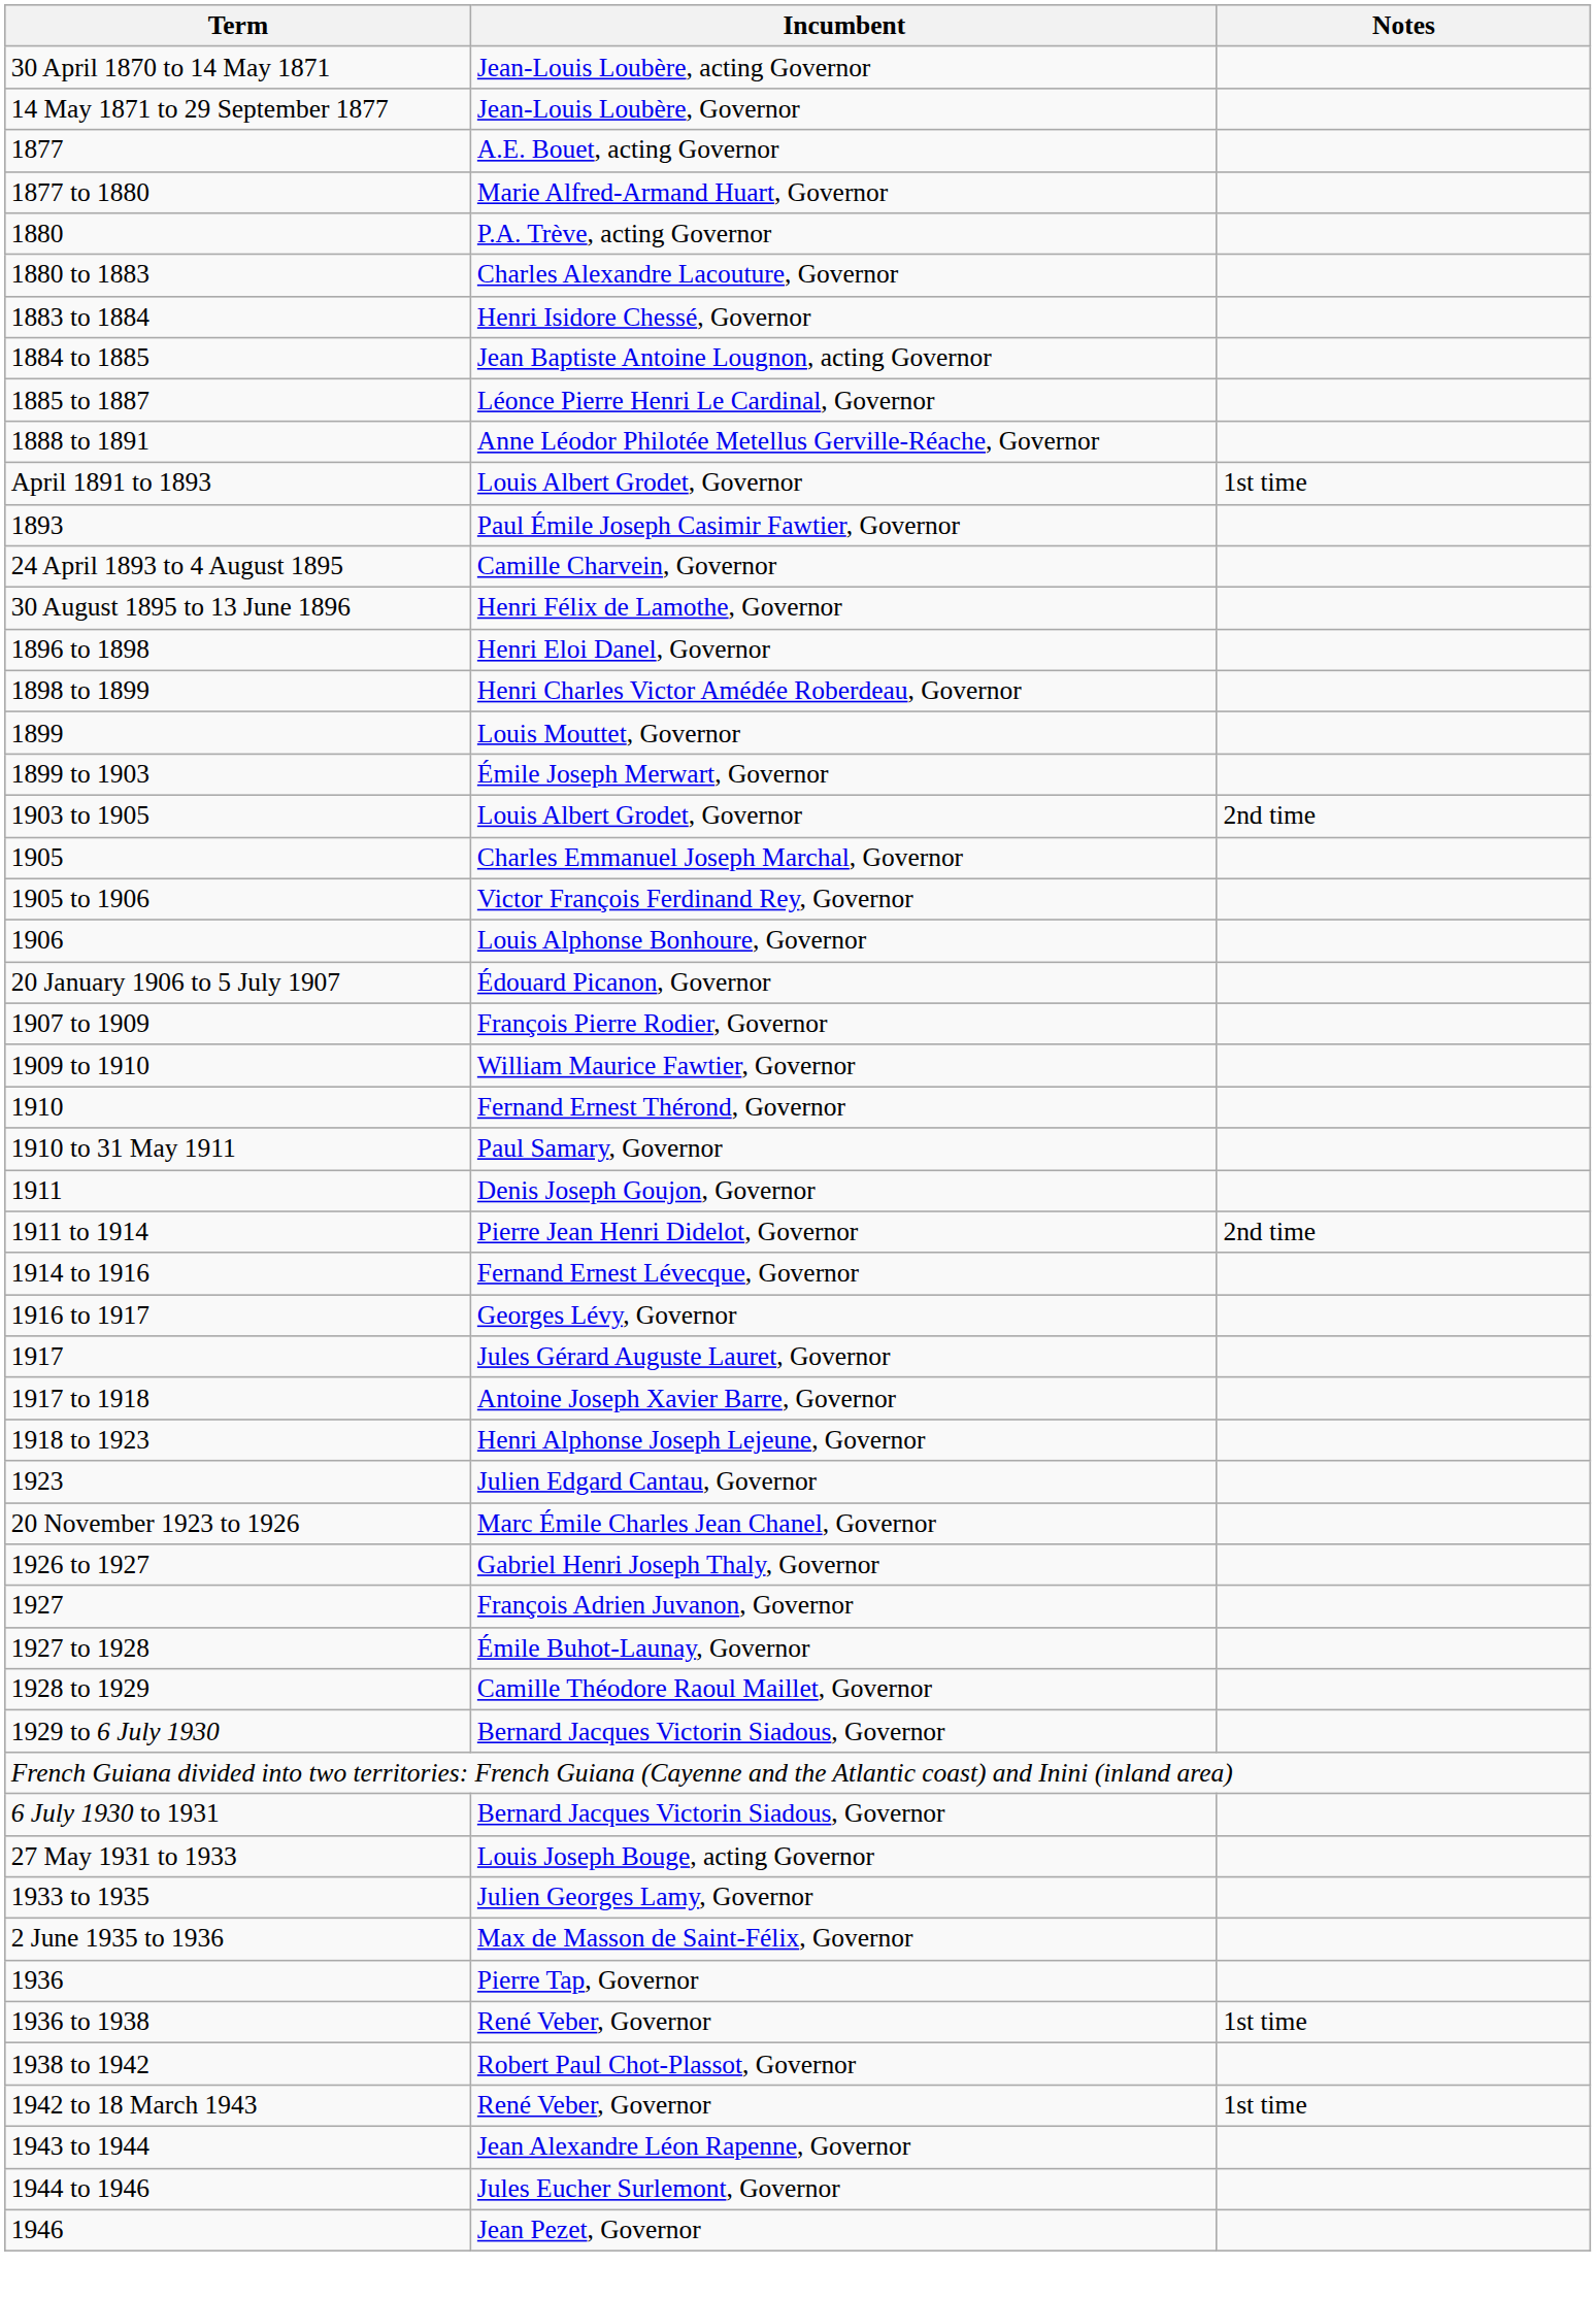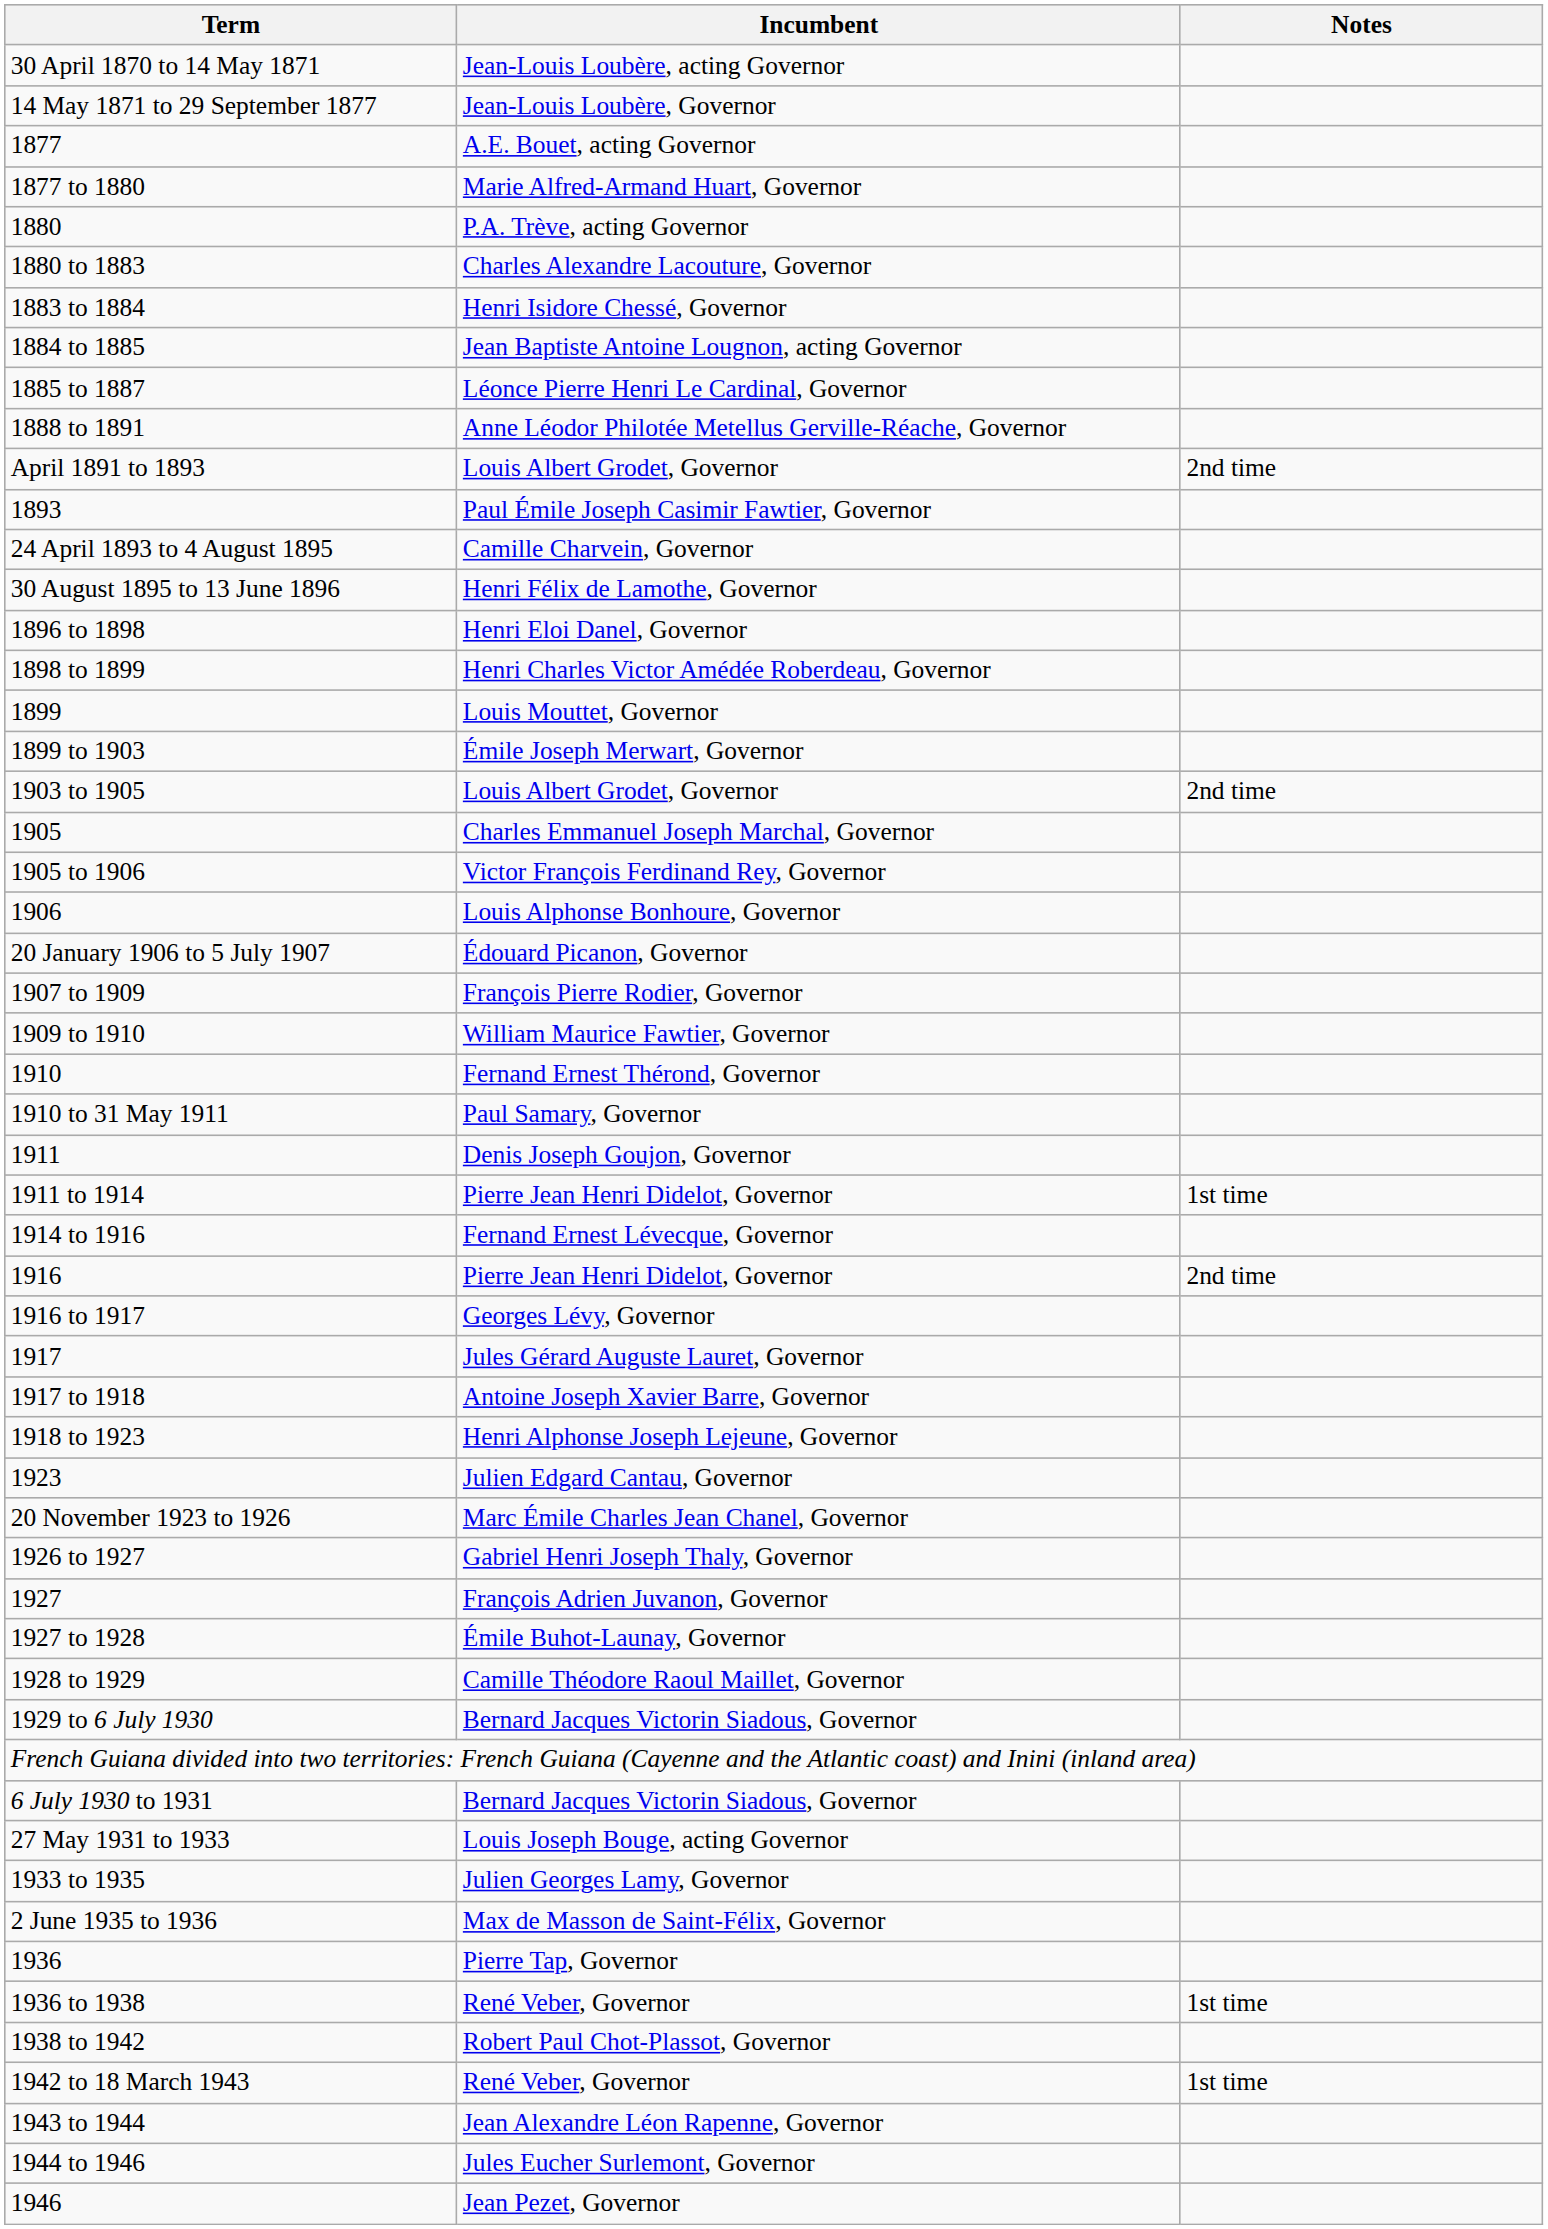 <table class="wikitable">
 <tr>
 <th width="25%" align=left>Term</th>
 <th width="40%" align=left>Incumbent</th>
 <th width="20%" align=left>Notes</th>
 </tr>
 <tr>
 <td>30 April 1870 to 14 May 1871</td>
 <td><a href='#'>Jean-Louis Loubère</a>, acting Governor</td>
 <td></td>
 </tr>
 <tr>
 <td>14 May 1871 to 29 September 1877</td>
 <td><a href='#'>Jean-Louis Loubère</a>, Governor</td>
 <td></td>
 </tr>
 <tr>
 <td>1877</td>
 <td><a href='#'>A.E. Bouet</a>, acting Governor</td>
 <td></td>
 </tr>
 <tr>
 <td>1877 to 1880</td>
 <td><a href='#'>Marie Alfred-Armand Huart</a>, Governor</td>
 <td></td>
 </tr>
 <tr>
 <td>1880</td>
 <td><a href='#'>P.A. Trève</a>, acting Governor</td>
 <td></td>
 </tr>
 <tr>
 <td>1880 to 1883</td>
 <td><a href='#'>Charles Alexandre Lacouture</a>, Governor</td>
 <td></td>
 </tr>
 <tr>
 <td>1883 to 1884</td>
 <td><a href='#'>Henri Isidore Chessé</a>, Governor</td>
 <td></td>
 </tr>
 <tr>
 <td>1884 to 1885</td>
 <td><a href='#'>Jean Baptiste Antoine Lougnon</a>, acting Governor</td>
 <td></td>
 </tr>
 <tr>
 <td>1885 to 1887</td>
 <td><a href='#'>Léonce Pierre Henri Le Cardinal</a>, Governor</td>
 <td></td>
 </tr>
 <tr>
 <td>1888 to 1891</td>
 <td><a href='#'>Anne Léodor Philotée Metellus Gerville-Réache</a>, Governor</td>
 <td></td>
 </tr>
 <tr>
 <td>April 1891 to 1893</td>
 <td><a href='#'>Louis Albert Grodet</a>, Governor</td>
-<td>1st time</td>
+<td>2nd time</td>
 </tr>
 <tr>
 <td>1893</td>
 <td><a href='#'>Paul Émile Joseph Casimir Fawtier</a>, Governor</td>
 <td></td>
 </tr>
 <tr>
 <td>24 April 1893 to 4 August 1895</td>
 <td><a href='#'>Camille Charvein</a>, Governor</td>
 <td></td>
 </tr>
 <tr>
 <td>30 August 1895 to 13 June 1896</td>
 <td><a href='#'>Henri Félix de Lamothe</a>, Governor</td>
 <td></td>
 </tr>
 <tr>
 <td>1896 to 1898</td>
 <td><a href='#'>Henri Eloi Danel</a>, Governor</td>
 <td></td>
 </tr>
 <tr>
 <td>1898 to 1899</td>
 <td><a href='#'>Henri Charles Victor Amédée Roberdeau</a>, Governor</td>
 <td></td>
 </tr>
 <tr>
 <td>1899</td>
 <td><a href='#'>Louis Mouttet</a>, Governor</td>
 <td></td>
 </tr>
 <tr>
 <td>1899 to 1903</td>
 <td><a href='#'>Émile Joseph Merwart</a>, Governor</td>
 <td></td>
 </tr>
 <tr>
 <td>1903 to 1905</td>
 <td><a href='#'>Louis Albert Grodet</a>, Governor</td>
 <td>2nd time</td>
 </tr>
 <tr>
 <td>1905</td>
 <td><a href='#'>Charles Emmanuel Joseph Marchal</a>, Governor</td>
 <td></td>
 </tr>
 <tr>
 <td>1905 to 1906</td>
 <td><a href='#'>Victor François Ferdinand Rey</a>, Governor</td>
 <td></td>
 </tr>
 <tr>
 <td>1906</td>
 <td><a href='#'>Louis Alphonse Bonhoure</a>, Governor</td>
 <td></td>
 </tr>
 <tr>
 <td>20 January 1906 to 5 July 1907</td>
 <td><a href='#'>Édouard Picanon</a>, Governor</td>
 <td></td>
 </tr>
 <tr>
 <td>1907 to 1909</td>
 <td><a href='#'>François Pierre Rodier</a>, Governor</td>
 <td></td>
 </tr>
 <tr>
 <td>1909 to 1910</td>
 <td><a href='#'>William Maurice Fawtier</a>, Governor</td>
 <td></td>
 </tr>
 <tr>
 <td>1910</td>
 <td><a href='#'>Fernand Ernest Thérond</a>, Governor</td>
 <td></td>
 </tr>
 <tr>
 <td>1910 to 31 May 1911</td>
 <td><a href='#'>Paul Samary</a>, Governor</td>
 <td></td>
 </tr>
 <tr>
 <td>1911</td>
 <td><a href='#'>Denis Joseph Goujon</a>, Governor</td>
 <td></td>
 </tr>
 <tr>
 <td>1911 to 1914</td>
 <td><a href='#'>Pierre Jean Henri Didelot</a>, Governor</td>
-<td>2nd time</td>
+<td>1st time</td>
 </tr>
 <tr>
 <td>1914 to 1916</td>
 <td><a href='#'>Fernand Ernest Lévecque</a>, Governor</td>
 <td></td>
+</tr>
+<tr>
+<td>1916</td>
+<td><a href='#'>Pierre Jean Henri Didelot</a>, Governor</td>
+<td>2nd time</td>
 </tr>
 <tr>
 <td>1916 to 1917</td>
 <td><a href='#'>Georges Lévy</a>, Governor</td>
 <td></td>
 </tr>
 <tr>
 <td>1917</td>
 <td><a href='#'>Jules Gérard Auguste Lauret</a>, Governor</td>
 <td></td>
 </tr>
 <tr>
 <td>1917 to 1918</td>
 <td><a href='#'>Antoine Joseph Xavier Barre</a>, Governor</td>
 <td></td>
 </tr>
 <tr>
 <td>1918 to 1923</td>
 <td><a href='#'>Henri Alphonse Joseph Lejeune</a>, Governor</td>
 <td></td>
 </tr>
 <tr>
 <td>1923</td>
 <td><a href='#'>Julien Edgard Cantau</a>, Governor</td>
 <td></td>
 </tr>
 <tr>
 <td>20 November 1923 to 1926</td>
 <td><a href='#'>Marc Émile Charles Jean Chanel</a>, Governor</td>
 <td></td>
 </tr>
 <tr>
 <td>1926 to 1927</td>
 <td><a href='#'>Gabriel Henri Joseph Thaly</a>, Governor</td>
 <td></td>
 </tr>
 <tr>
 <td>1927</td>
 <td><a href='#'>François Adrien Juvanon</a>, Governor</td>
 <td></td>
 </tr>
 <tr>
 <td>1927 to 1928</td>
 <td><a href='#'>Émile Buhot-Launay</a>, Governor</td>
 <td></td>
 </tr>
 <tr>
 <td>1928 to 1929</td>
 <td><a href='#'>Camille Théodore Raoul Maillet</a>, Governor</td>
 <td></td>
 </tr>
 <tr>
 <td>1929 to <em>6 July 1930</em></td>
 <td><a href='#'>Bernard Jacques Victorin Siadous</a>, Governor</td>
 <td></td>
 </tr>
 <tr>
 <td colspan="3"><em>French Guiana divided into two territories: French Guiana (Cayenne and the Atlantic coast) and Inini (inland area)</em></td>
 </tr>
 <tr>
 <td><em>6 July 1930</em> to 1931</td>
 <td><a href='#'>Bernard Jacques Victorin Siadous</a>, Governor</td>
 <td></td>
 </tr>
 <tr>
 <td>27 May 1931 to 1933</td>
 <td><a href='#'>Louis Joseph Bouge</a>, acting Governor</td>
 <td></td>
 </tr>
 <tr>
 <td>1933 to 1935</td>
 <td><a href='#'>Julien Georges Lamy</a>, Governor</td>
 <td></td>
 </tr>
 <tr>
 <td>2 June 1935 to 1936</td>
 <td><a href='#'>Max de Masson de Saint-Félix</a>, Governor</td>
 <td></td>
 </tr>
 <tr>
 <td>1936</td>
 <td><a href='#'>Pierre Tap</a>, Governor</td>
 <td></td>
 </tr>
 <tr>
 <td>1936 to 1938</td>
 <td><a href='#'>René Veber</a>, Governor</td>
 <td>1st time</td>
 </tr>
 <tr>
 <td>1938 to 1942</td>
 <td><a href='#'>Robert Paul Chot-Plassot</a>, Governor</td>
 <td></td>
 </tr>
 <tr>
 <td>1942 to 18 March 1943</td>
 <td><a href='#'>René Veber</a>, Governor</td>
 <td>1st time</td>
 </tr>
 <tr>
 <td>1943 to 1944</td>
 <td><a href='#'>Jean Alexandre Léon Rapenne</a>, Governor</td>
 <td></td>
 </tr>
 <tr>
 <td>1944 to 1946</td>
 <td><a href='#'>Jules Eucher Surlemont</a>, Governor</td>
 <td></td>
 </tr>
 <tr>
 <td>1946</td>
 <td><a href='#'>Jean Pezet</a>, Governor</td>
 <td></td>
 </tr>
 </table>
